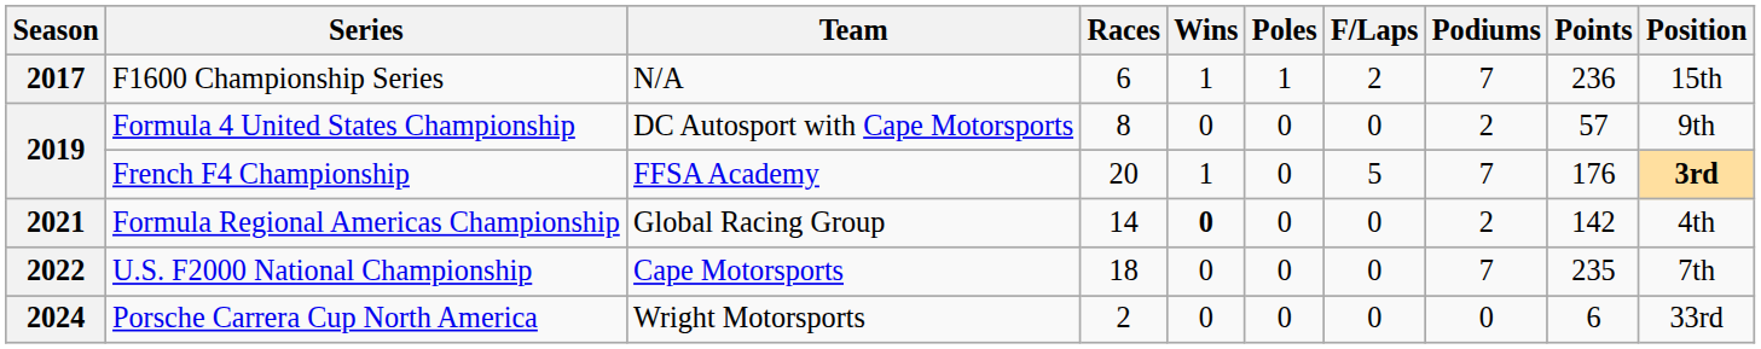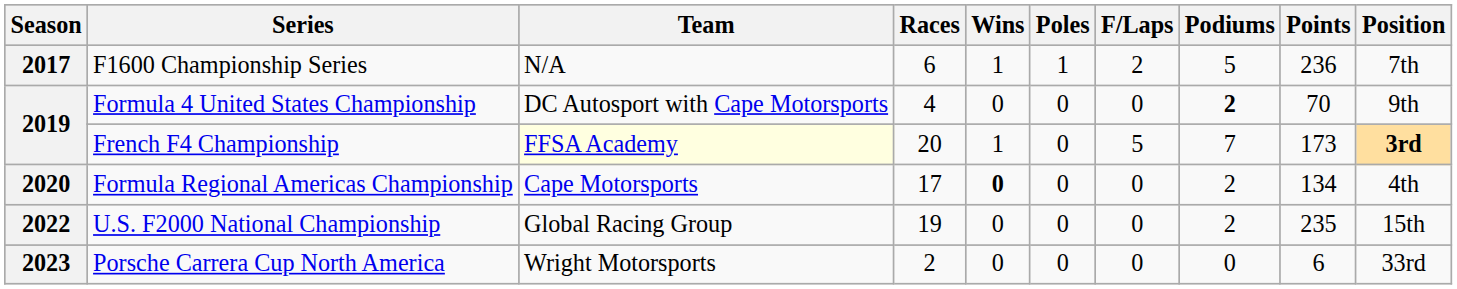 <table class="wikitable" style="font-size: 90%; text-align:center">
 <tr>
 <th>Season</th>
 <th>Series</th>
 <th>Team</th>
 <th>Races</th>
 <th>Wins</th>
 <th><strong>Poles</strong></th>
 <th>F/Laps</th>
 <th>Podiums</th>
 <th>Points</th>
 <th>Position</th>
 </tr>
 <tr>
 <th rowspan="1">2017</th>
 <td align="left">F1600 Championship Series</td>
 <td align="left">N/A</td>
 <td>6</td>
 <td>1</td>
 <td>1</td>
 <td>2</td>
-<td>7</td>
+<td>5</td>
 <td>236</td>
-<td>15th</td>
+<td>7th</td>
 </tr>
 <tr>
 <th rowspan="2">2019</th>
 <td align="left"><a href='#'>Formula 4 United States Championship</a></td>
 <td align="left">DC Autosport with <a href='#'>Cape Motorsports</a></td>
-<td>8</td>
+<td>4</td>
 <td>0</td>
 <td>0</td>
 <td>0</td>
-<td>2</td>
-<td>57</td>
+<td><strong>2</strong></td>
+<td>70</td>
 <td>9th</td>
 </tr>
 <tr>
 <td align="left"><a href='#'>French F4 Championship</a></td>
-<td align="left"><a href='#'>FFSA Academy</a></td>
+<td align="left" style="background: lightyellow;"><a href='#'>FFSA Academy</a></td>
 <td>20</td>
 <td>1</td>
 <td>0</td>
 <td>5</td>
 <td>7</td>
-<td>176</td>
+<td>173</td>
 <td style="background:#FFDF9F;"><strong>3rd</strong></td>
 </tr>
 <tr>
-<th>2021</th>
+<th>2020</th>
 <td align="left"><a href='#'>Formula Regional Americas Championship</a></td>
-<td align="left">Global Racing Group</td>
-<td>14</td>
+<td align="left"><a href='#'>Cape Motorsports</a></td>
+<td>17</td>
 <td><strong>0</strong></td>
 <td>0</td>
 <td>0</td>
 <td>2</td>
-<td>142</td>
+<td>134</td>
 <td>4th</td>
 </tr>
 <tr>
 <th>2022</th>
 <td align="left"><a href='#'>U.S. F2000 National Championship</a></td>
-<td align="left"><a href='#'>Cape Motorsports</a></td>
-<td>18</td>
+<td align="left">Global Racing Group</td>
+<td>19</td>
 <td>0</td>
 <td>0</td>
 <td>0</td>
-<td>7</td>
+<td>2</td>
 <td>235</td>
-<td>7th</td>
+<td>15th</td>
 </tr>
 <tr>
-<th>2024</th>
+<th>2023</th>
 <td align=left><a href='#'>Porsche Carrera Cup North America</a></td>
 <td align=left>Wright Motorsports</td>
 <td>2</td>
 <td>0</td>
 <td>0</td>
 <td>0</td>
 <td>0</td>
 <td>6</td>
 <td>33rd</td>
 </tr>
 </table>
